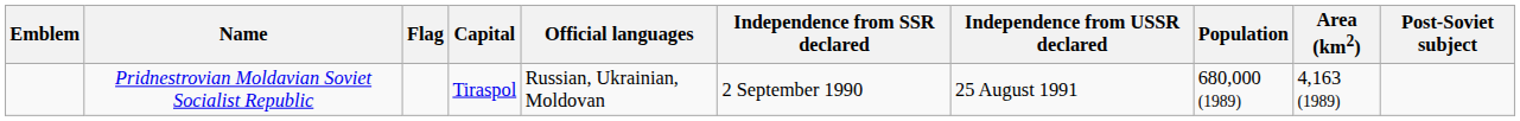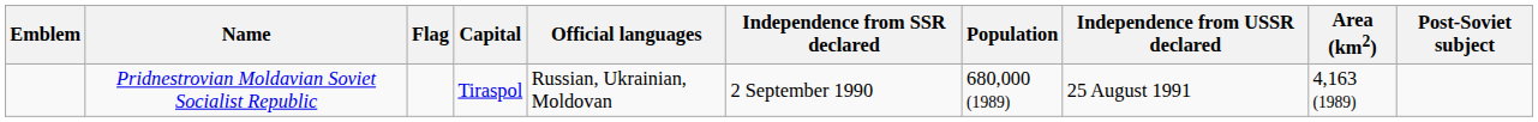 <table class="wikitable" style="text-align:center; font-size: 100%;">
 <tr>
 <th class="unsortable">Emblem</th>
 <th>Name</th>
 <th class="unsortable">Flag</th>
 <th>Capital</th>
 <th>Official languages</th>
 <th>Independence from SSR declared</th>
+<th>Population</th>
 <th>Independence from USSR declared</th>
-<th>Population</th>
 <th>Area (km<sup>2</sup>)</th>
 <th>Post-Soviet subject</th>
 </tr>
 <tr>
 <td align="center"></td>
 <td align=center><em><a href='#'>Pridnestrovian Moldavian Soviet Socialist Republic</a></em></td>
 <td align=center></td>
 <td align=left><a href='#'>Tiraspol</a></td>
 <td align=left>Russian, Ukrainian, Moldovan</td>
 <td align=left>2 September 1990</td>
+<td align=left>680,000<br><small>(1989)</small></td>
 <td align=left>25 August 1991</td>
-<td align=left>680,000<br><small>(1989)</small></td>
 <td align=left>4,163<br><small>(1989)</small></td>
 <td align=left><em></em></td>
 </tr>
 </table>
